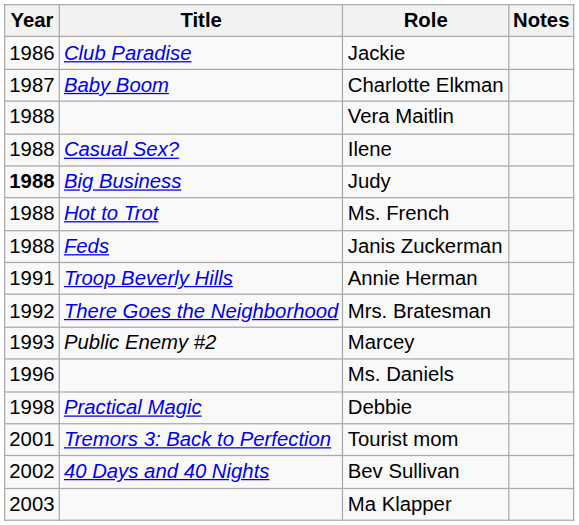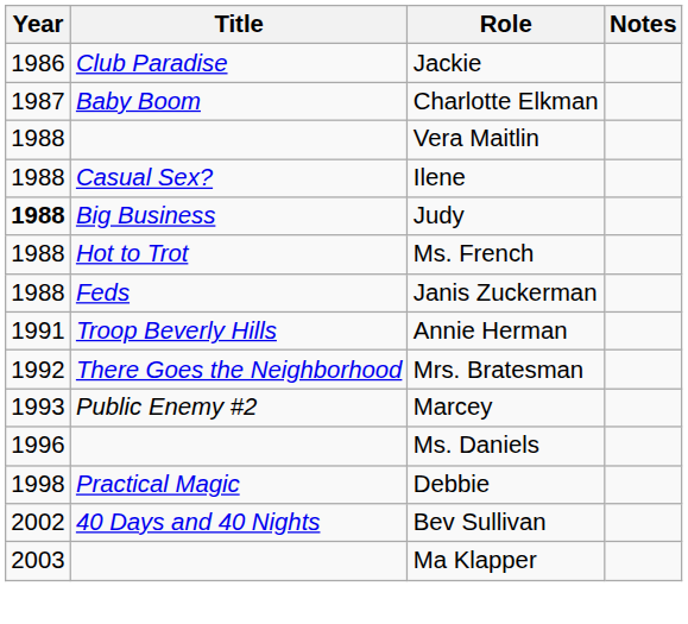 <table class="wikitable sortable">
 <tr>
 <th>Year</th>
 <th>Title</th>
 <th>Role</th>
 <th class="unsortable">Notes</th>
 </tr>
 <tr>
 <td>1986</td>
 <td><em><a href='#'>Club Paradise</a></em></td>
 <td>Jackie</td>
 <td></td>
 </tr>
 <tr>
 <td>1987</td>
 <td><em><a href='#'>Baby Boom</a></em></td>
 <td>Charlotte Elkman</td>
 <td></td>
 </tr>
 <tr>
 <td>1988</td>
 <td><em></em></td>
 <td>Vera Maitlin</td>
 <td></td>
 </tr>
 <tr>
 <td>1988</td>
 <td><em><a href='#'>Casual Sex?</a></em></td>
 <td>Ilene</td>
 <td></td>
 </tr>
 <tr>
 <td><strong>1988</strong></td>
 <td><em><a href='#'>Big Business</a></em></td>
 <td>Judy</td>
 <td></td>
 </tr>
 <tr>
 <td>1988</td>
 <td><em><a href='#'>Hot to Trot</a></em></td>
 <td>Ms. French</td>
 <td></td>
 </tr>
 <tr>
 <td>1988</td>
 <td><em><a href='#'>Feds</a></em></td>
 <td>Janis Zuckerman</td>
 <td></td>
 </tr>
 <tr>
 <td>1991</td>
 <td><em><a href='#'>Troop Beverly Hills</a></em></td>
 <td>Annie Herman</td>
 <td></td>
 </tr>
 <tr>
 <td>1992</td>
 <td><em><a href='#'>There Goes the Neighborhood</a></em></td>
 <td>Mrs. Bratesman</td>
 <td></td>
 </tr>
 <tr>
 <td>1993</td>
 <td><em>Public Enemy #2</em></td>
 <td>Marcey</td>
 <td></td>
 </tr>
 <tr>
 <td>1996</td>
 <td><em></em></td>
 <td>Ms. Daniels</td>
 <td></td>
 </tr>
 <tr>
 <td>1998</td>
 <td><em><a href='#'>Practical Magic</a></em></td>
 <td>Debbie</td>
 <td></td>
 </tr>
 <tr>
-<td>2001</td>
-<td><em><a href='#'>Tremors 3: Back to Perfection</a></em></td>
-<td>Tourist mom</td>
-<td></td>
-</tr>
-<tr>
 <td>2002</td>
 <td><em><a href='#'>40 Days and 40 Nights</a></em></td>
 <td>Bev Sullivan</td>
 <td></td>
 </tr>
 <tr>
 <td>2003</td>
 <td><em></em></td>
 <td>Ma Klapper</td>
 <td></td>
 </tr>
 </table>
